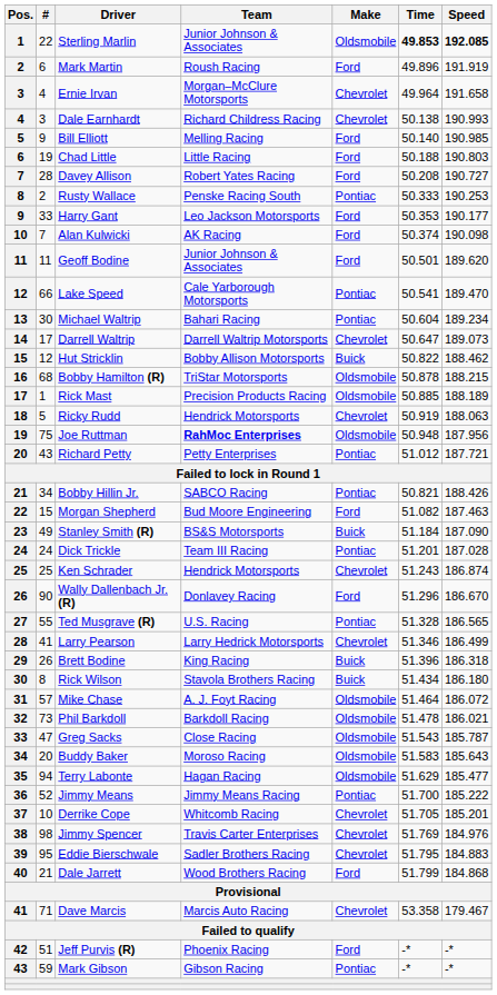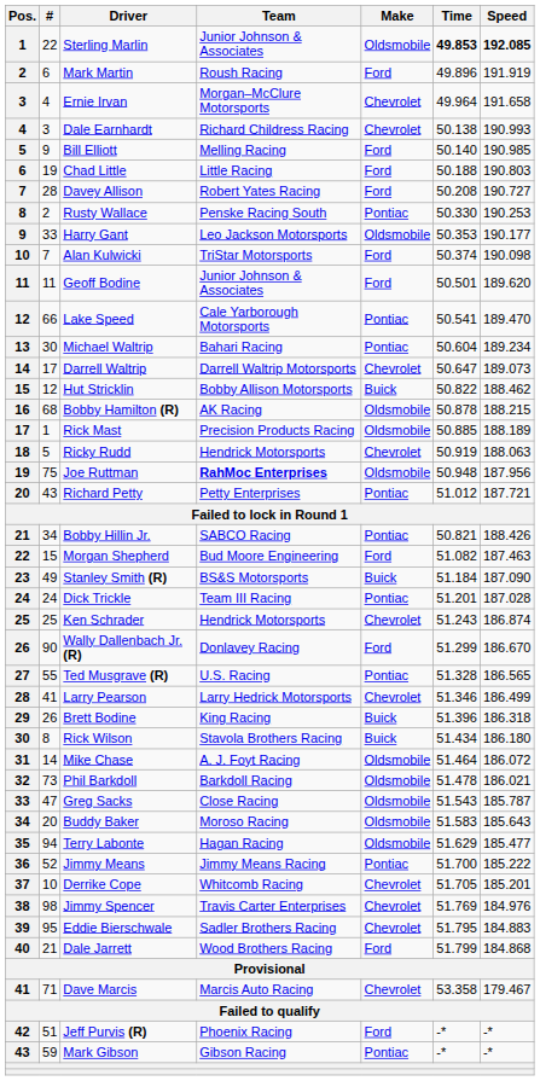 <table class="wikitable" style="font-size:95%">
 <tr>
 <th>Pos.</th>
 <th>#</th>
 <th>Driver</th>
 <th>Team</th>
 <th>Make</th>
 <th>Time</th>
 <th>Speed</th>
 </tr>
 <tr>
 <th>1</th>
 <td>22</td>
 <td><a href='#'>Sterling Marlin</a></td>
 <td><a href='#'>Junior Johnson & Associates</a></td>
 <td><a href='#'>Oldsmobile</a></td>
 <td><strong>49.853</strong></td>
 <td><strong>192.085</strong></td>
 </tr>
 <tr>
 <th>2</th>
 <td>6</td>
 <td><a href='#'>Mark Martin</a></td>
 <td><a href='#'>Roush Racing</a></td>
 <td><a href='#'>Ford</a></td>
 <td>49.896</td>
 <td>191.919</td>
 </tr>
 <tr>
 <th>3</th>
 <td>4</td>
 <td><a href='#'>Ernie Irvan</a></td>
 <td><a href='#'>Morgan–McClure Motorsports</a></td>
 <td><a href='#'>Chevrolet</a></td>
 <td>49.964</td>
 <td>191.658</td>
 </tr>
 <tr>
 <th>4</th>
 <td>3</td>
 <td><a href='#'>Dale Earnhardt</a></td>
 <td><a href='#'>Richard Childress Racing</a></td>
 <td><a href='#'>Chevrolet</a></td>
 <td>50.138</td>
 <td>190.993</td>
 </tr>
 <tr>
 <th>5</th>
 <td>9</td>
 <td><a href='#'>Bill Elliott</a></td>
 <td><a href='#'>Melling Racing</a></td>
 <td><a href='#'>Ford</a></td>
 <td>50.140</td>
 <td>190.985</td>
 </tr>
 <tr>
 <th>6</th>
 <td>19</td>
 <td><a href='#'>Chad Little</a></td>
 <td><a href='#'>Little Racing</a></td>
 <td><a href='#'>Ford</a></td>
 <td>50.188</td>
 <td>190.803</td>
 </tr>
 <tr>
 <th>7</th>
 <td>28</td>
 <td><a href='#'>Davey Allison</a></td>
 <td><a href='#'>Robert Yates Racing</a></td>
 <td><a href='#'>Ford</a></td>
 <td>50.208</td>
 <td>190.727</td>
 </tr>
 <tr>
 <th>8</th>
 <td>2</td>
 <td><a href='#'>Rusty Wallace</a></td>
 <td><a href='#'>Penske Racing South</a></td>
 <td><a href='#'>Pontiac</a></td>
-<td>50.333</td>
+<td>50.330</td>
 <td>190.253</td>
 </tr>
 <tr>
 <th>9</th>
 <td>33</td>
 <td><a href='#'>Harry Gant</a></td>
 <td><a href='#'>Leo Jackson Motorsports</a></td>
-<td><a href='#'>Ford</a></td>
+<td><a href='#'>Oldsmobile</a></td>
 <td>50.353</td>
 <td>190.177</td>
 </tr>
 <tr>
 <th>10</th>
 <td>7</td>
 <td><a href='#'>Alan Kulwicki</a></td>
-<td><a href='#'>AK Racing</a></td>
+<td><a href='#'>TriStar Motorsports</a></td>
 <td><a href='#'>Ford</a></td>
 <td>50.374</td>
 <td>190.098</td>
 </tr>
 <tr>
 <th>11</th>
 <td>11</td>
 <td><a href='#'>Geoff Bodine</a></td>
 <td><a href='#'>Junior Johnson & Associates</a></td>
 <td><a href='#'>Ford</a></td>
 <td>50.501</td>
 <td>189.620</td>
 </tr>
 <tr>
 <th>12</th>
 <td>66</td>
 <td><a href='#'>Lake Speed</a></td>
 <td><a href='#'>Cale Yarborough Motorsports</a></td>
 <td><a href='#'>Pontiac</a></td>
 <td>50.541</td>
 <td>189.470</td>
 </tr>
 <tr>
 <th>13</th>
 <td>30</td>
 <td><a href='#'>Michael Waltrip</a></td>
 <td><a href='#'>Bahari Racing</a></td>
 <td><a href='#'>Pontiac</a></td>
 <td>50.604</td>
 <td>189.234</td>
 </tr>
 <tr>
 <th>14</th>
 <td>17</td>
 <td><a href='#'>Darrell Waltrip</a></td>
 <td><a href='#'>Darrell Waltrip Motorsports</a></td>
 <td><a href='#'>Chevrolet</a></td>
 <td>50.647</td>
 <td>189.073</td>
 </tr>
 <tr>
 <th>15</th>
 <td>12</td>
 <td><a href='#'>Hut Stricklin</a></td>
 <td><a href='#'>Bobby Allison Motorsports</a></td>
 <td><a href='#'>Buick</a></td>
 <td>50.822</td>
 <td>188.462</td>
 </tr>
 <tr>
 <th>16</th>
 <td>68</td>
 <td><a href='#'>Bobby Hamilton</a> <strong>(R)</strong></td>
-<td><a href='#'>TriStar Motorsports</a></td>
+<td><a href='#'>AK Racing</a></td>
 <td><a href='#'>Oldsmobile</a></td>
 <td>50.878</td>
 <td>188.215</td>
 </tr>
 <tr>
 <th>17</th>
 <td>1</td>
 <td><a href='#'>Rick Mast</a></td>
 <td><a href='#'>Precision Products Racing</a></td>
 <td><a href='#'>Oldsmobile</a></td>
 <td>50.885</td>
 <td>188.189</td>
 </tr>
 <tr>
 <th>18</th>
 <td>5</td>
 <td><a href='#'>Ricky Rudd</a></td>
 <td><a href='#'>Hendrick Motorsports</a></td>
 <td><a href='#'>Chevrolet</a></td>
 <td>50.919</td>
 <td>188.063</td>
 </tr>
 <tr>
 <th>19</th>
 <td>75</td>
 <td><a href='#'>Joe Ruttman</a></td>
 <td><strong><a href='#'>RahMoc Enterprises</a></strong></td>
 <td><a href='#'>Oldsmobile</a></td>
 <td>50.948</td>
 <td>187.956</td>
 </tr>
 <tr>
 <th>20</th>
 <td>43</td>
 <td><a href='#'>Richard Petty</a></td>
 <td><a href='#'>Petty Enterprises</a></td>
 <td><a href='#'>Pontiac</a></td>
 <td>51.012</td>
 <td>187.721</td>
 </tr>
 <tr>
 <th colspan="7">Failed to lock in Round 1</th>
 </tr>
 <tr>
 <th>21</th>
 <td>34</td>
 <td><a href='#'>Bobby Hillin Jr.</a></td>
 <td><a href='#'>SABCO Racing</a></td>
 <td><a href='#'>Pontiac</a></td>
 <td>50.821</td>
 <td>188.426</td>
 </tr>
 <tr>
 <th>22</th>
 <td>15</td>
 <td><a href='#'>Morgan Shepherd</a></td>
 <td><a href='#'>Bud Moore Engineering</a></td>
 <td><a href='#'>Ford</a></td>
 <td>51.082</td>
 <td>187.463</td>
 </tr>
 <tr>
 <th>23</th>
 <td>49</td>
 <td><a href='#'>Stanley Smith</a> <strong>(R)</strong></td>
 <td><a href='#'>BS&S Motorsports</a></td>
 <td><a href='#'>Buick</a></td>
 <td>51.184</td>
 <td>187.090</td>
 </tr>
 <tr>
 <th>24</th>
 <td>24</td>
 <td><a href='#'>Dick Trickle</a></td>
 <td><a href='#'>Team III Racing</a></td>
 <td><a href='#'>Pontiac</a></td>
 <td>51.201</td>
 <td>187.028</td>
 </tr>
 <tr>
 <th>25</th>
 <td>25</td>
 <td><a href='#'>Ken Schrader</a></td>
 <td><a href='#'>Hendrick Motorsports</a></td>
 <td><a href='#'>Chevrolet</a></td>
 <td>51.243</td>
 <td>186.874</td>
 </tr>
 <tr>
 <th>26</th>
 <td>90</td>
 <td><a href='#'>Wally Dallenbach Jr.</a> <strong>(R)</strong></td>
 <td><a href='#'>Donlavey Racing</a></td>
 <td><a href='#'>Ford</a></td>
-<td>51.296</td>
+<td>51.299</td>
 <td>186.670</td>
 </tr>
 <tr>
 <th>27</th>
 <td>55</td>
 <td><a href='#'>Ted Musgrave</a> <strong>(R)</strong></td>
 <td><a href='#'>U.S. Racing</a></td>
 <td><a href='#'>Pontiac</a></td>
 <td>51.328</td>
 <td>186.565</td>
 </tr>
 <tr>
 <th>28</th>
 <td>41</td>
 <td><a href='#'>Larry Pearson</a></td>
 <td><a href='#'>Larry Hedrick Motorsports</a></td>
 <td><a href='#'>Chevrolet</a></td>
 <td>51.346</td>
 <td>186.499</td>
 </tr>
 <tr>
 <th>29</th>
 <td>26</td>
 <td><a href='#'>Brett Bodine</a></td>
 <td><a href='#'>King Racing</a></td>
 <td><a href='#'>Buick</a></td>
 <td>51.396</td>
 <td>186.318</td>
 </tr>
 <tr>
 <th>30</th>
 <td>8</td>
 <td><a href='#'>Rick Wilson</a></td>
 <td><a href='#'>Stavola Brothers Racing</a></td>
 <td><a href='#'>Buick</a></td>
 <td>51.434</td>
 <td>186.180</td>
 </tr>
 <tr>
 <th>31</th>
-<td>57</td>
+<td>14</td>
 <td><a href='#'>Mike Chase</a></td>
 <td><a href='#'>A. J. Foyt Racing</a></td>
 <td><a href='#'>Oldsmobile</a></td>
 <td>51.464</td>
 <td>186.072</td>
 </tr>
 <tr>
 <th>32</th>
 <td>73</td>
 <td><a href='#'>Phil Barkdoll</a></td>
 <td><a href='#'>Barkdoll Racing</a></td>
 <td><a href='#'>Oldsmobile</a></td>
 <td>51.478</td>
 <td>186.021</td>
 </tr>
 <tr>
 <th>33</th>
 <td>47</td>
 <td><a href='#'>Greg Sacks</a></td>
 <td><a href='#'>Close Racing</a></td>
 <td><a href='#'>Oldsmobile</a></td>
 <td>51.543</td>
 <td>185.787</td>
 </tr>
 <tr>
 <th>34</th>
 <td>20</td>
 <td><a href='#'>Buddy Baker</a></td>
 <td><a href='#'>Moroso Racing</a></td>
 <td><a href='#'>Oldsmobile</a></td>
 <td>51.583</td>
 <td>185.643</td>
 </tr>
 <tr>
 <th>35</th>
 <td>94</td>
 <td><a href='#'>Terry Labonte</a></td>
 <td><a href='#'>Hagan Racing</a></td>
 <td><a href='#'>Oldsmobile</a></td>
 <td>51.629</td>
 <td>185.477</td>
 </tr>
 <tr>
 <th>36</th>
 <td>52</td>
 <td><a href='#'>Jimmy Means</a></td>
 <td><a href='#'>Jimmy Means Racing</a></td>
 <td><a href='#'>Pontiac</a></td>
 <td>51.700</td>
 <td>185.222</td>
 </tr>
 <tr>
 <th>37</th>
 <td>10</td>
 <td><a href='#'>Derrike Cope</a></td>
 <td><a href='#'>Whitcomb Racing</a></td>
 <td><a href='#'>Chevrolet</a></td>
 <td>51.705</td>
 <td>185.201</td>
 </tr>
 <tr>
 <th>38</th>
 <td>98</td>
 <td><a href='#'>Jimmy Spencer</a></td>
 <td><a href='#'>Travis Carter Enterprises</a></td>
 <td><a href='#'>Chevrolet</a></td>
 <td>51.769</td>
 <td>184.976</td>
 </tr>
 <tr>
 <th>39</th>
 <td>95</td>
 <td><a href='#'>Eddie Bierschwale</a></td>
 <td><a href='#'>Sadler Brothers Racing</a></td>
 <td><a href='#'>Chevrolet</a></td>
 <td>51.795</td>
 <td>184.883</td>
 </tr>
 <tr>
 <th>40</th>
 <td>21</td>
 <td><a href='#'>Dale Jarrett</a></td>
 <td><a href='#'>Wood Brothers Racing</a></td>
 <td><a href='#'>Ford</a></td>
 <td>51.799</td>
 <td>184.868</td>
 </tr>
 <tr>
 <th colspan="7">Provisional</th>
 </tr>
 <tr>
 <th>41</th>
 <td>71</td>
 <td><a href='#'>Dave Marcis</a></td>
 <td><a href='#'>Marcis Auto Racing</a></td>
 <td><a href='#'>Chevrolet</a></td>
 <td>53.358</td>
 <td>179.467</td>
 </tr>
 <tr>
 <th colspan="7">Failed to qualify</th>
 </tr>
 <tr>
 <th>42</th>
 <td>51</td>
 <td><a href='#'>Jeff Purvis</a> <strong>(R)</strong></td>
 <td><a href='#'>Phoenix Racing</a></td>
 <td><a href='#'>Ford</a></td>
 <td>-*</td>
 <td>-*</td>
 </tr>
 <tr>
 <th>43</th>
 <td>59</td>
 <td><a href='#'>Mark Gibson</a></td>
 <td><a href='#'>Gibson Racing</a></td>
 <td><a href='#'>Pontiac</a></td>
 <td>-*</td>
 <td>-*</td>
 </tr>
 <tr>
 <th colspan="7"></th>
 </tr>
 <tr>
 <th colspan="7"></th>
 </tr>
 </table>
